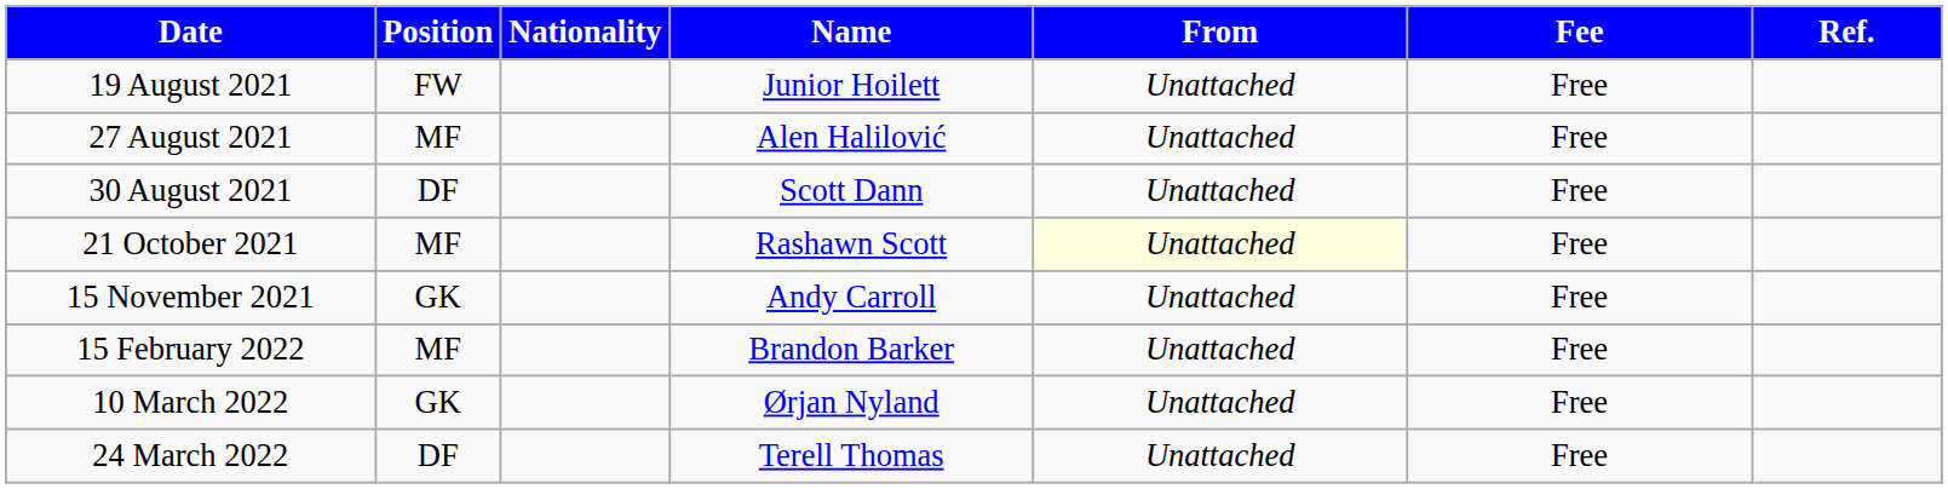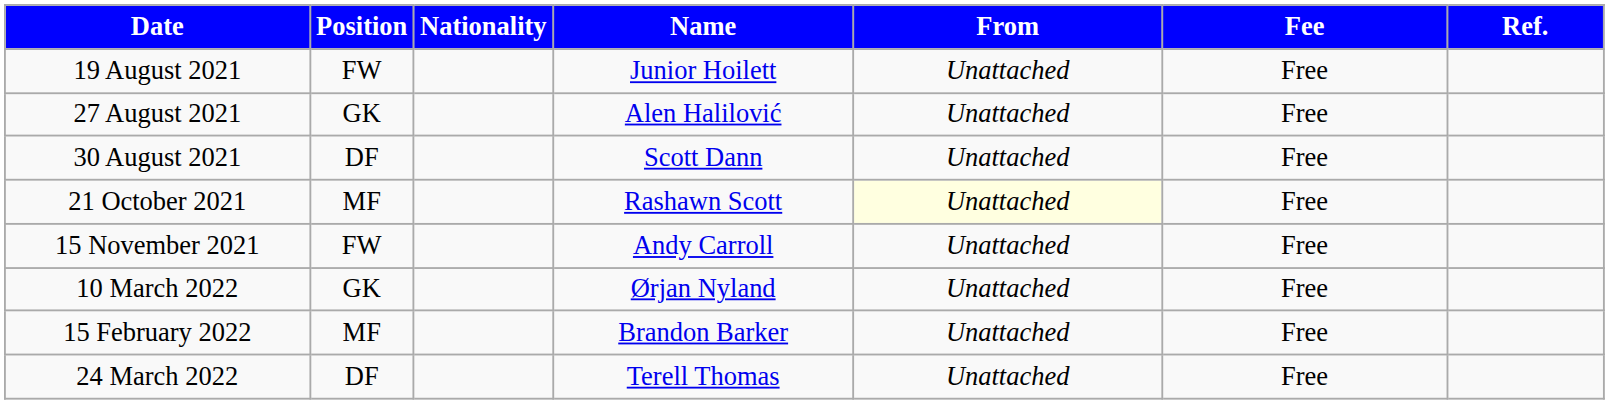 <table class="wikitable" style="text-align:center; font-size:90%">
 <tr>
 <th style="background:#00f; color:white; width:200px;">Date</th>
 <th style="background:#00f; color:white; width:50px;">Position</th>
 <th style="background:#00f; color:white; width:50px;">Nationality</th>
 <th style="background:#00f; color:white; width:200px;">Name</th>
 <th style="background:#00f; color:white; width:200px;">From</th>
 <th style="background:#00f; color:white; width:200px;">Fee</th>
 <th style="background:#00f; color:white; width:100px;">Ref.</th>
 </tr>
 <tr>
 <td>19 August 2021</td>
 <td>FW</td>
 <td></td>
 <td><a href='#'>Junior Hoilett</a></td>
 <td><em>Unattached</em></td>
 <td>Free</td>
 <td></td>
 </tr>
 <tr>
 <td>27 August 2021</td>
-<td>MF</td>
+<td>GK</td>
 <td></td>
 <td><a href='#'>Alen Halilović</a></td>
 <td><em>Unattached</em></td>
 <td>Free</td>
 <td></td>
 </tr>
 <tr>
 <td>30 August 2021</td>
 <td>DF</td>
 <td></td>
 <td><a href='#'>Scott Dann</a></td>
 <td><em>Unattached</em></td>
 <td>Free</td>
 <td></td>
 </tr>
 <tr>
 <td>21 October 2021</td>
 <td>MF</td>
 <td></td>
 <td><a href='#'>Rashawn Scott</a></td>
 <td style="background: lightyellow;"><em>Unattached</em></td>
 <td>Free</td>
 <td></td>
 </tr>
 <tr>
 <td>15 November 2021</td>
+<td>FW</td>
+<td></td>
+<td><a href='#'>Andy Carroll</a></td>
+<td><em>Unattached</em></td>
+<td>Free</td>
+<td></td>
+</tr>
+<tr>
+<td>10 March 2022</td>
 <td>GK</td>
 <td></td>
-<td><a href='#'>Andy Carroll</a></td>
+<td><a href='#'>Ørjan Nyland</a></td>
 <td><em>Unattached</em></td>
 <td>Free</td>
 <td></td>
 </tr>
 <tr>
 <td>15 February 2022</td>
 <td>MF</td>
 <td></td>
 <td><a href='#'>Brandon Barker</a></td>
 <td><em>Unattached</em></td>
 <td>Free</td>
 <td></td>
 </tr>
 <tr>
-<td>10 March 2022</td>
-<td>GK</td>
-<td></td>
-<td><a href='#'>Ørjan Nyland</a></td>
-<td><em>Unattached</em></td>
-<td>Free</td>
-<td></td>
-</tr>
-<tr>
 <td>24 March 2022</td>
 <td>DF</td>
 <td></td>
 <td><a href='#'>Terell Thomas</a></td>
 <td><em>Unattached</em></td>
 <td>Free</td>
 <td></td>
 </tr>
 </table>
